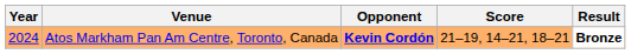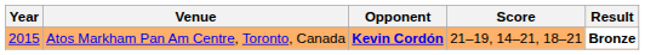 <table class="sortable wikitable" style="font-size: 90%;">
 <tr>
 <th>Year</th>
 <th>Venue</th>
 <th>Opponent</th>
 <th>Score</th>
 <th>Result</th>
 </tr>
 <tr style="background:#FFB069">
-<td align="center"><a href='#'>2024</a></td>
+<td align="center"><a href='#'>2015</a></td>
 <td align="left"><a href='#'>Atos Markham Pan Am Centre</a>, <a href='#'>Toronto</a>, Canada</td>
 <td align="left"><strong> <a href='#'>Kevin Cordón</a></strong></td>
 <td align="left">21–19, 14–21, 18–21</td>
 <td style="text-align:left; background:white"> <strong>Bronze</strong></td>
 </tr>
 </table>
